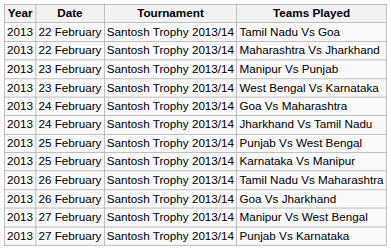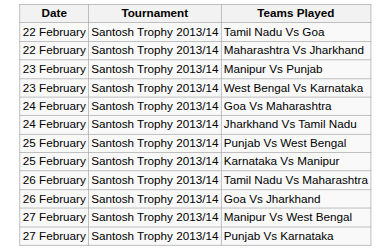 <table class="wikitable" style="margin:1em auto;">
 <tr>
-<th>Year</th>
 <th>Date</th>
 <th>Tournament</th>
 <th>Teams Played</th>
 </tr>
 <tr>
-<td>2013</td>
 <td>22 February</td>
 <td>Santosh Trophy 2013/14</td>
 <td>Tamil Nadu Vs Goa</td>
 </tr>
 <tr>
-<td>2013</td>
 <td>22 February</td>
 <td>Santosh Trophy 2013/14</td>
 <td>Maharashtra Vs Jharkhand</td>
 </tr>
 <tr>
-<td>2013</td>
 <td>23 February</td>
 <td>Santosh Trophy 2013/14</td>
 <td>Manipur Vs Punjab</td>
 </tr>
 <tr>
-<td>2013</td>
 <td>23 February</td>
 <td>Santosh Trophy 2013/14</td>
 <td>West Bengal Vs Karnataka</td>
 </tr>
 <tr>
-<td>2013</td>
 <td>24 February</td>
 <td>Santosh Trophy 2013/14</td>
 <td>Goa Vs Maharashtra</td>
 </tr>
 <tr>
-<td>2013</td>
 <td>24 February</td>
 <td>Santosh Trophy 2013/14</td>
 <td>Jharkhand Vs Tamil Nadu</td>
 </tr>
 <tr>
-<td>2013</td>
 <td>25 February</td>
 <td>Santosh Trophy 2013/14</td>
 <td>Punjab Vs West Bengal</td>
 </tr>
 <tr>
-<td>2013</td>
 <td>25 February</td>
 <td>Santosh Trophy 2013/14</td>
 <td>Karnataka Vs Manipur</td>
 </tr>
 <tr>
-<td>2013</td>
 <td>26 February</td>
 <td>Santosh Trophy 2013/14</td>
 <td>Tamil Nadu Vs Maharashtra</td>
 </tr>
 <tr>
-<td>2013</td>
 <td>26 February</td>
 <td>Santosh Trophy 2013/14</td>
 <td>Goa Vs Jharkhand</td>
 </tr>
 <tr>
-<td>2013</td>
 <td>27 February</td>
 <td>Santosh Trophy 2013/14</td>
 <td>Manipur Vs West Bengal</td>
 </tr>
 <tr>
-<td>2013</td>
 <td>27 February</td>
 <td>Santosh Trophy 2013/14</td>
 <td>Punjab Vs Karnataka</td>
 </tr>
 </table>
